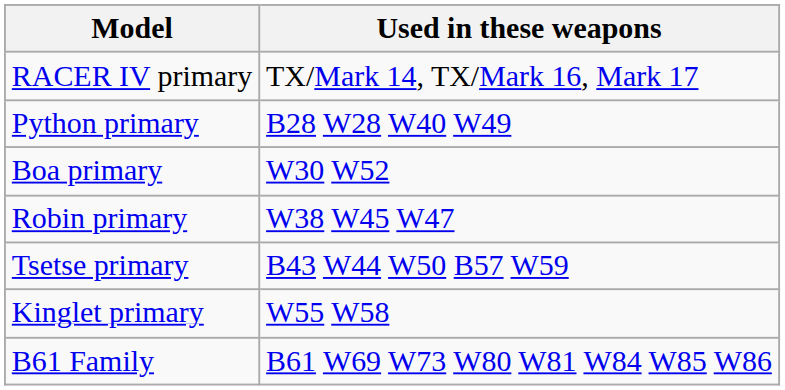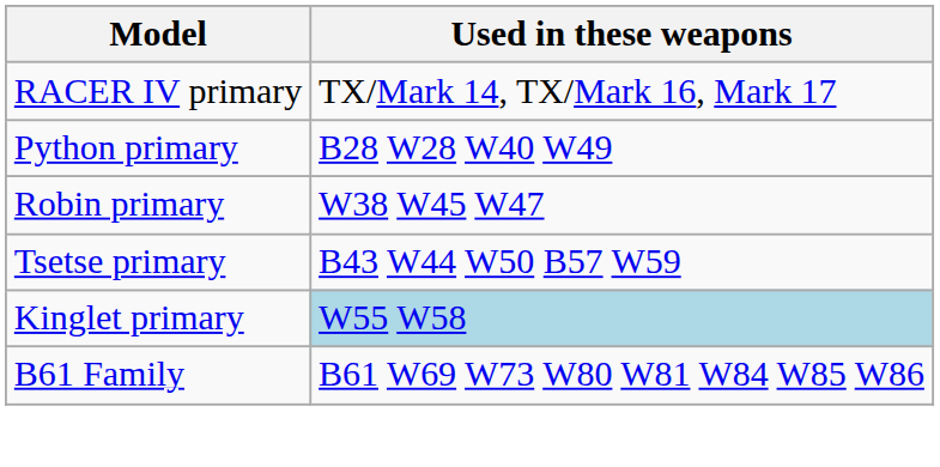 <table class="wikitable" style="border-collapse:collapse;">
 <tr>
 <th>Model</th>
 <th>Used in these weapons</th>
 </tr>
 <tr>
 <td><a href='#'>RACER IV</a> primary</td>
 <td>TX/<a href='#'>Mark 14</a>, TX/<a href='#'>Mark 16</a>, <a href='#'>Mark 17</a></td>
 </tr>
 <tr>
 <td><a href='#'>Python primary</a></td>
 <td><a href='#'>B28</a> <a href='#'>W28</a> <a href='#'>W40</a> <a href='#'>W49</a></td>
 </tr>
 <tr>
-<td><a href='#'>Boa primary</a></td>
-<td><a href='#'>W30</a> <a href='#'>W52</a></td>
-</tr>
-<tr>
 <td><a href='#'>Robin primary</a></td>
 <td><a href='#'>W38</a> <a href='#'>W45</a> <a href='#'>W47</a></td>
 </tr>
 <tr>
 <td><a href='#'>Tsetse primary</a></td>
 <td><a href='#'>B43</a> <a href='#'>W44</a> <a href='#'>W50</a> <a href='#'>B57</a> <a href='#'>W59</a></td>
 </tr>
 <tr>
 <td><a href='#'>Kinglet primary</a></td>
-<td><a href='#'>W55</a> <a href='#'>W58</a></td>
+<td style="background: lightblue;"><a href='#'>W55</a> <a href='#'>W58</a></td>
 </tr>
 <tr>
 <td><a href='#'>B61 Family</a></td>
 <td><a href='#'>B61</a> <a href='#'>W69</a> <a href='#'>W73</a> <a href='#'>W80</a> <a href='#'>W81</a> <a href='#'>W84</a> <a href='#'>W85</a> <a href='#'>W86</a></td>
 </tr>
 </table>
